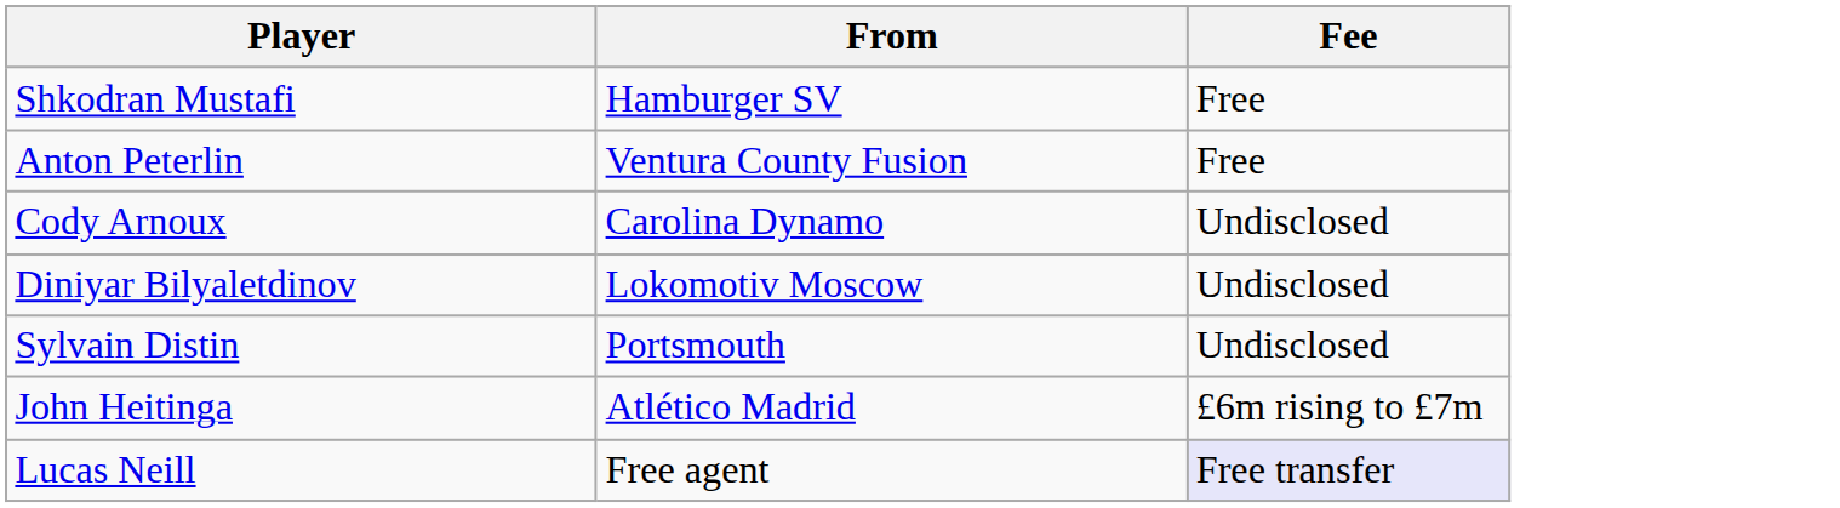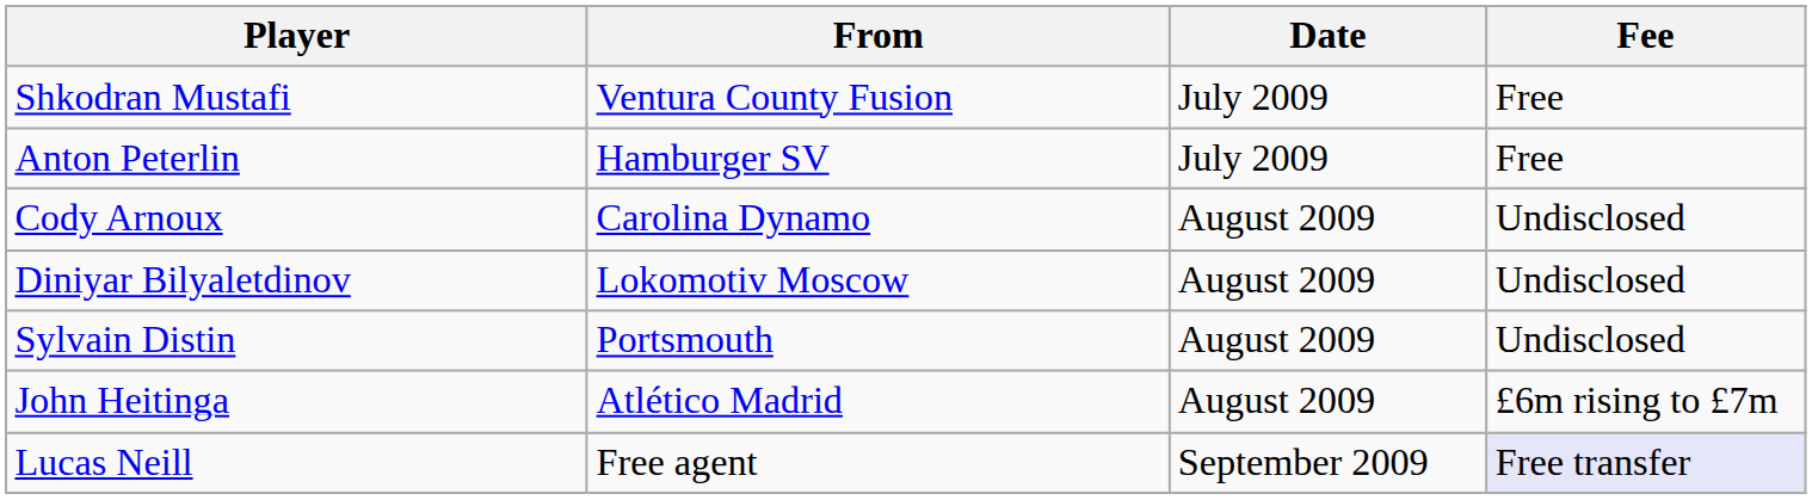 <table class="wikitable sortable">
 <tr>
 <th style="width:235px;">Player</th>
 <th style="width:235px;">From</th>
+<th style="width:125px;">Date</th>
 <th style="width:125px;">Fee</th>
 </tr>
 <tr>
 <td><a href='#'>Shkodran Mustafi</a></td>
-<td><a href='#'>Hamburger SV</a></td>
+<td><a href='#'>Ventura County Fusion</a></td>
+<td>July 2009</td>
 <td>Free</td>
 </tr>
 <tr>
 <td><a href='#'>Anton Peterlin</a></td>
-<td><a href='#'>Ventura County Fusion</a></td>
+<td><a href='#'>Hamburger SV</a></td>
+<td>July 2009</td>
 <td>Free</td>
 </tr>
 <tr>
 <td><a href='#'>Cody Arnoux</a></td>
 <td><a href='#'>Carolina Dynamo</a></td>
+<td>August 2009</td>
 <td>Undisclosed</td>
 </tr>
 <tr>
 <td><a href='#'>Diniyar Bilyaletdinov</a></td>
 <td><a href='#'>Lokomotiv Moscow</a></td>
+<td>August 2009</td>
 <td>Undisclosed</td>
 </tr>
 <tr>
 <td><a href='#'>Sylvain Distin</a></td>
 <td><a href='#'>Portsmouth</a></td>
+<td>August 2009</td>
 <td>Undisclosed</td>
 </tr>
 <tr>
 <td><a href='#'>John Heitinga</a></td>
 <td><a href='#'>Atlético Madrid</a></td>
+<td>August 2009</td>
 <td>£6m rising to £7m</td>
 </tr>
 <tr>
 <td><a href='#'>Lucas Neill</a></td>
 <td>Free agent</td>
+<td>September 2009</td>
 <td style="background: lavender;">Free transfer</td>
 </tr>
 </table>
